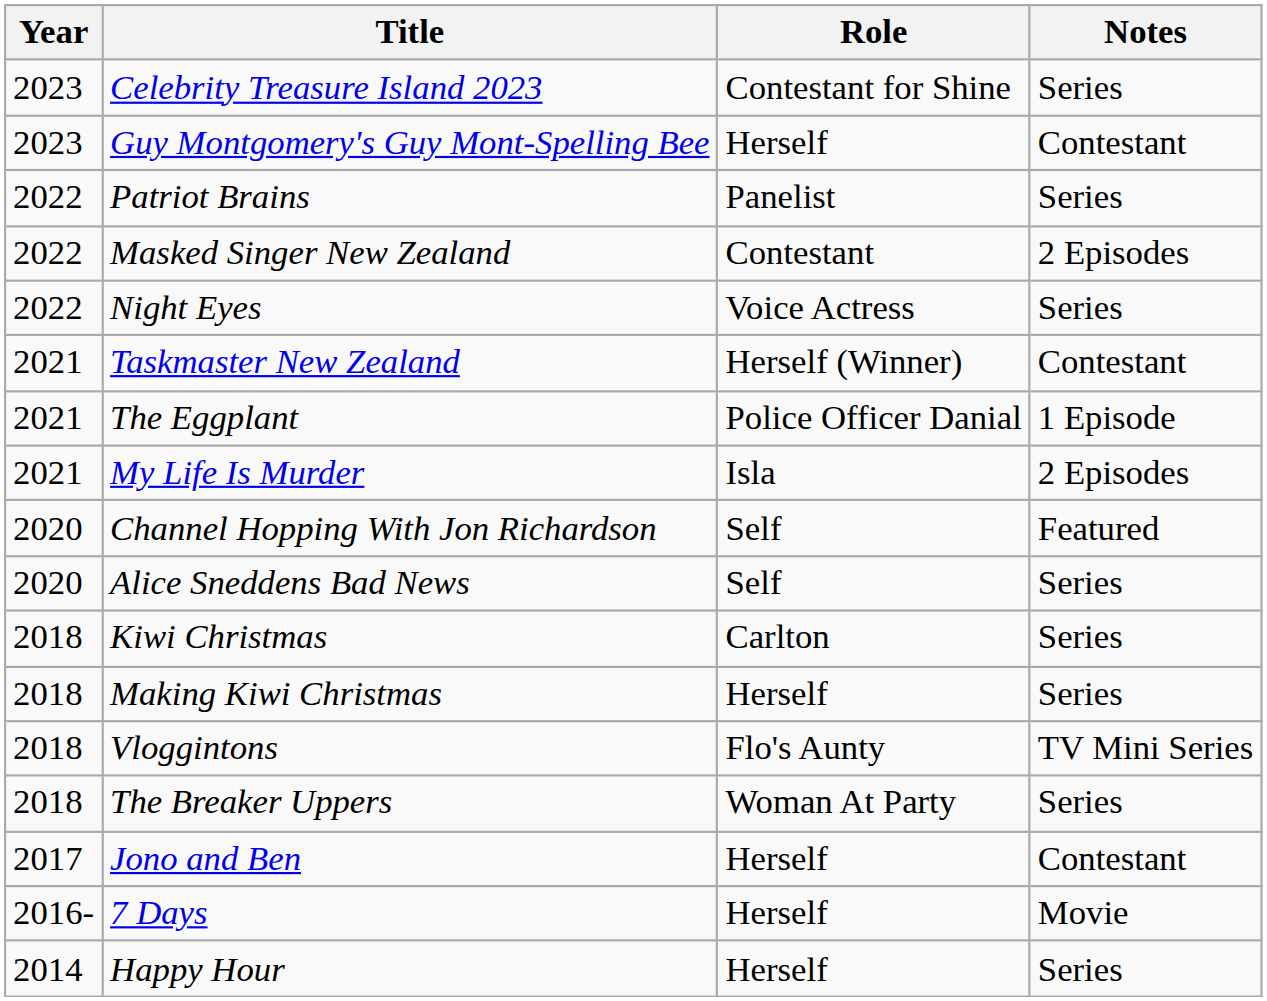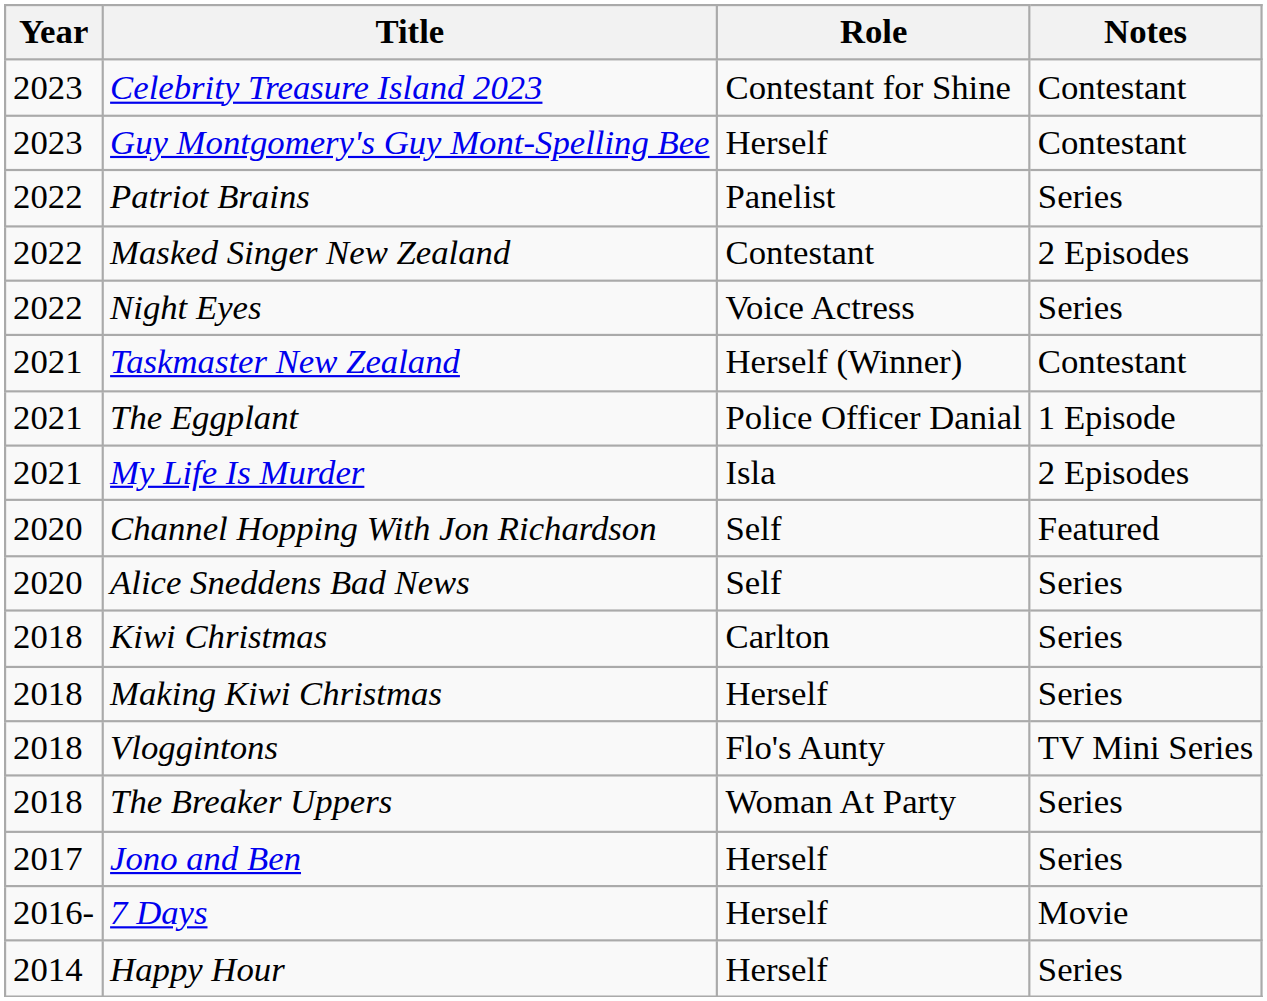 <table class="wikitable sortable">
 <tr>
 <th>Year</th>
 <th>Title</th>
 <th>Role</th>
 <th class="unsortable">Notes</th>
 </tr>
 <tr>
 <td>2023</td>
 <td><em><a href='#'>Celebrity Treasure Island 2023</a></em></td>
 <td>Contestant for Shine</td>
-<td>Series</td>
+<td>Contestant</td>
 </tr>
 <tr>
 <td>2023</td>
 <td><em><a href='#'>Guy Montgomery's Guy Mont-Spelling Bee</a></em></td>
 <td>Herself</td>
 <td>Contestant</td>
 </tr>
 <tr>
 <td>2022</td>
 <td><em>Patriot Brains</em></td>
 <td>Panelist</td>
 <td>Series</td>
 </tr>
 <tr>
 <td>2022</td>
 <td><em>Masked Singer New Zealand</em></td>
 <td>Contestant</td>
 <td>2 Episodes</td>
 </tr>
 <tr>
 <td>2022</td>
 <td><em>Night Eyes</em></td>
 <td>Voice Actress</td>
 <td>Series</td>
 </tr>
 <tr>
 <td>2021</td>
 <td><em><a href='#'>Taskmaster New Zealand</a></em></td>
 <td>Herself (Winner)</td>
 <td>Contestant</td>
 </tr>
 <tr>
 <td>2021</td>
 <td><em>The Eggplant</em></td>
 <td>Police Officer Danial</td>
 <td>1 Episode</td>
 </tr>
 <tr>
 <td>2021</td>
 <td><em><a href='#'>My Life Is Murder</a></em></td>
 <td>Isla</td>
 <td>2 Episodes</td>
 </tr>
 <tr>
 <td>2020</td>
 <td><em>Channel Hopping With Jon Richardson</em></td>
 <td>Self</td>
 <td>Featured</td>
 </tr>
 <tr>
 <td>2020</td>
 <td><em>Alice Sneddens Bad News</em></td>
 <td>Self</td>
 <td>Series</td>
 </tr>
 <tr>
 <td>2018</td>
 <td><em>Kiwi Christmas</em></td>
 <td>Carlton</td>
 <td>Series</td>
 </tr>
 <tr>
 <td>2018</td>
 <td><em>Making Kiwi Christmas</em></td>
 <td>Herself</td>
 <td>Series</td>
 </tr>
 <tr>
 <td>2018</td>
 <td><em>Vloggintons</em></td>
 <td>Flo's Aunty</td>
 <td>TV Mini Series</td>
 </tr>
 <tr>
 <td>2018</td>
 <td><em>The Breaker Uppers</em></td>
 <td>Woman At Party</td>
 <td>Series</td>
 </tr>
 <tr>
 <td>2017</td>
 <td><em><a href='#'>Jono and Ben</a></em></td>
 <td>Herself</td>
-<td>Contestant</td>
+<td>Series</td>
 </tr>
 <tr>
 <td>2016-</td>
 <td><em><a href='#'>7 Days</a></em></td>
 <td>Herself</td>
 <td>Movie</td>
 </tr>
 <tr>
 <td>2014</td>
 <td><em>Happy Hour</em></td>
 <td>Herself</td>
 <td>Series</td>
 </tr>
 <tr>
 </tr>
 </table>
